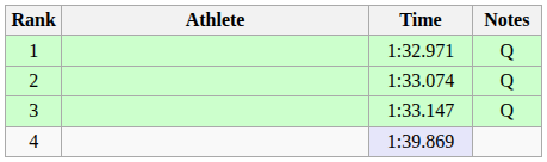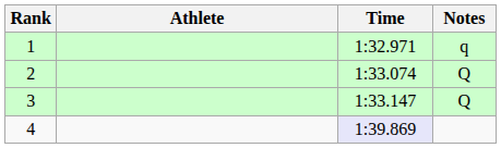 <table class=wikitable style="text-align:center">
 <tr>
 <th width=40>Rank</th>
 <th width=250>Athlete</th>
 <th width=80>Time</th>
 <th width=50>Notes</th>
 </tr>
 <tr bgcolor="ccffcc">
 <td>1</td>
 <td align=left></td>
 <td>1:32.971</td>
-<td>Q</td>
+<td>q</td>
 </tr>
 <tr bgcolor="ccffcc">
 <td>2</td>
 <td align=left></td>
 <td>1:33.074</td>
 <td>Q</td>
 </tr>
 <tr bgcolor="ccffcc">
 <td>3</td>
 <td align=left></td>
 <td>1:33.147</td>
 <td>Q</td>
 </tr>
 <tr>
 <td>4</td>
 <td align=left></td>
 <td style="background: lavender;">1:39.869</td>
 <td></td>
 </tr>
 </table>
